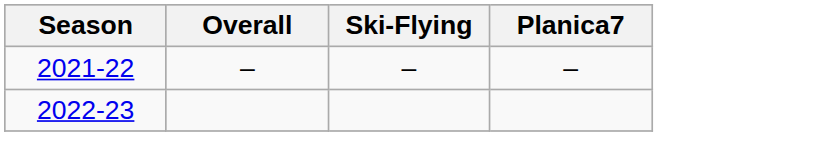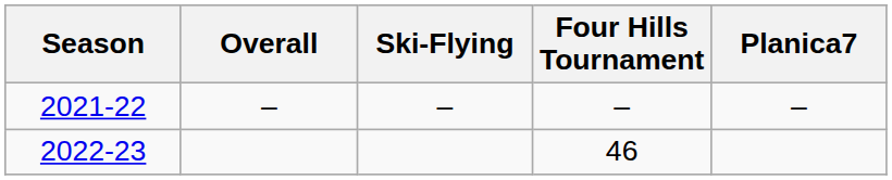 <table class="wikitable">
 <tr>
 <th width="90">Season</th>
 <th width="90">Overall</th>
 <th width="90">Ski-Flying</th>
+<th width="90">Four Hills<br>Tournament</th>
 <th width="90">Planica7</th>
 </tr>
 <tr>
 <td align="center"><a href='#'>2021-22</a></td>
+<td align="center">–</td>
 <td align="center">–</td>
 <td align="center">–</td>
 <td align="center">–</td>
 </tr>
 <tr>
 <td align="center"><a href='#'>2022-23</a></td>
 <td align="center"></td>
 <td align="center"></td>
+<td align="center">46</td>
 <td align="center"></td>
 </tr>
 </table>
